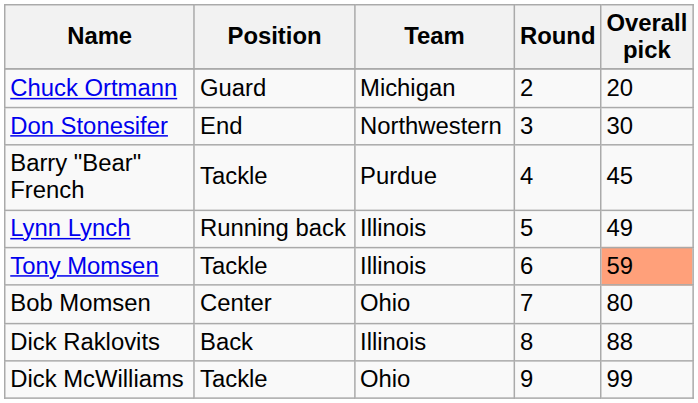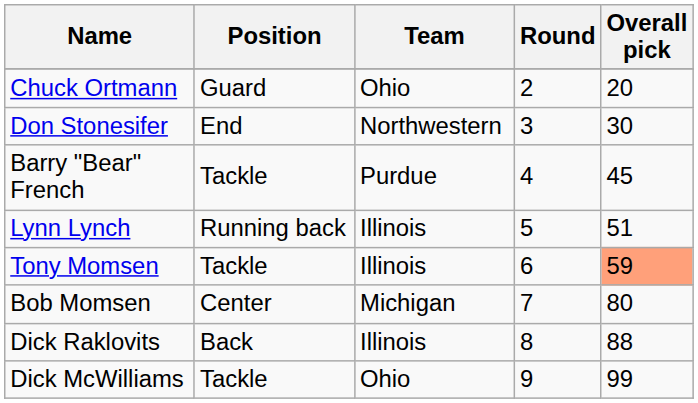 <table class="sortable wikitable">
 <tr>
 <th width="120">Name</th>
 <th width="100">Position</th>
 <th width="100">Team</th>
 <th width="25">Round</th>
 <th width="25">Overall pick</th>
 </tr>
 <tr align="left" bgcolor="">
 </tr>
 <tr>
 <td><a href='#'>Chuck Ortmann</a></td>
 <td>Guard</td>
-<td>Michigan</td>
+<td>Ohio</td>
 <td>2</td>
 <td>20</td>
 </tr>
 <tr>
 <td><a href='#'>Don Stonesifer</a></td>
 <td>End</td>
 <td>Northwestern</td>
 <td>3</td>
 <td>30</td>
 </tr>
 <tr>
 <td>Barry "Bear" French</td>
 <td>Tackle</td>
 <td>Purdue</td>
 <td>4</td>
 <td>45</td>
 </tr>
 <tr>
 <td><a href='#'>Lynn Lynch</a></td>
 <td>Running back</td>
 <td>Illinois</td>
 <td>5</td>
-<td>49</td>
+<td>51</td>
 </tr>
 <tr>
 <td><a href='#'>Tony Momsen</a></td>
 <td>Tackle</td>
 <td>Illinois</td>
 <td>6</td>
 <td style="background: lightsalmon;">59</td>
 </tr>
 <tr>
 <td>Bob Momsen</td>
 <td>Center</td>
-<td>Ohio</td>
+<td>Michigan</td>
 <td>7</td>
 <td>80</td>
 </tr>
 <tr>
 <td>Dick Raklovits</td>
 <td>Back</td>
 <td>Illinois</td>
 <td>8</td>
 <td>88</td>
 </tr>
 <tr>
 <td>Dick McWilliams</td>
 <td>Tackle</td>
 <td>Ohio</td>
 <td>9</td>
 <td>99</td>
 </tr>
 </table>
